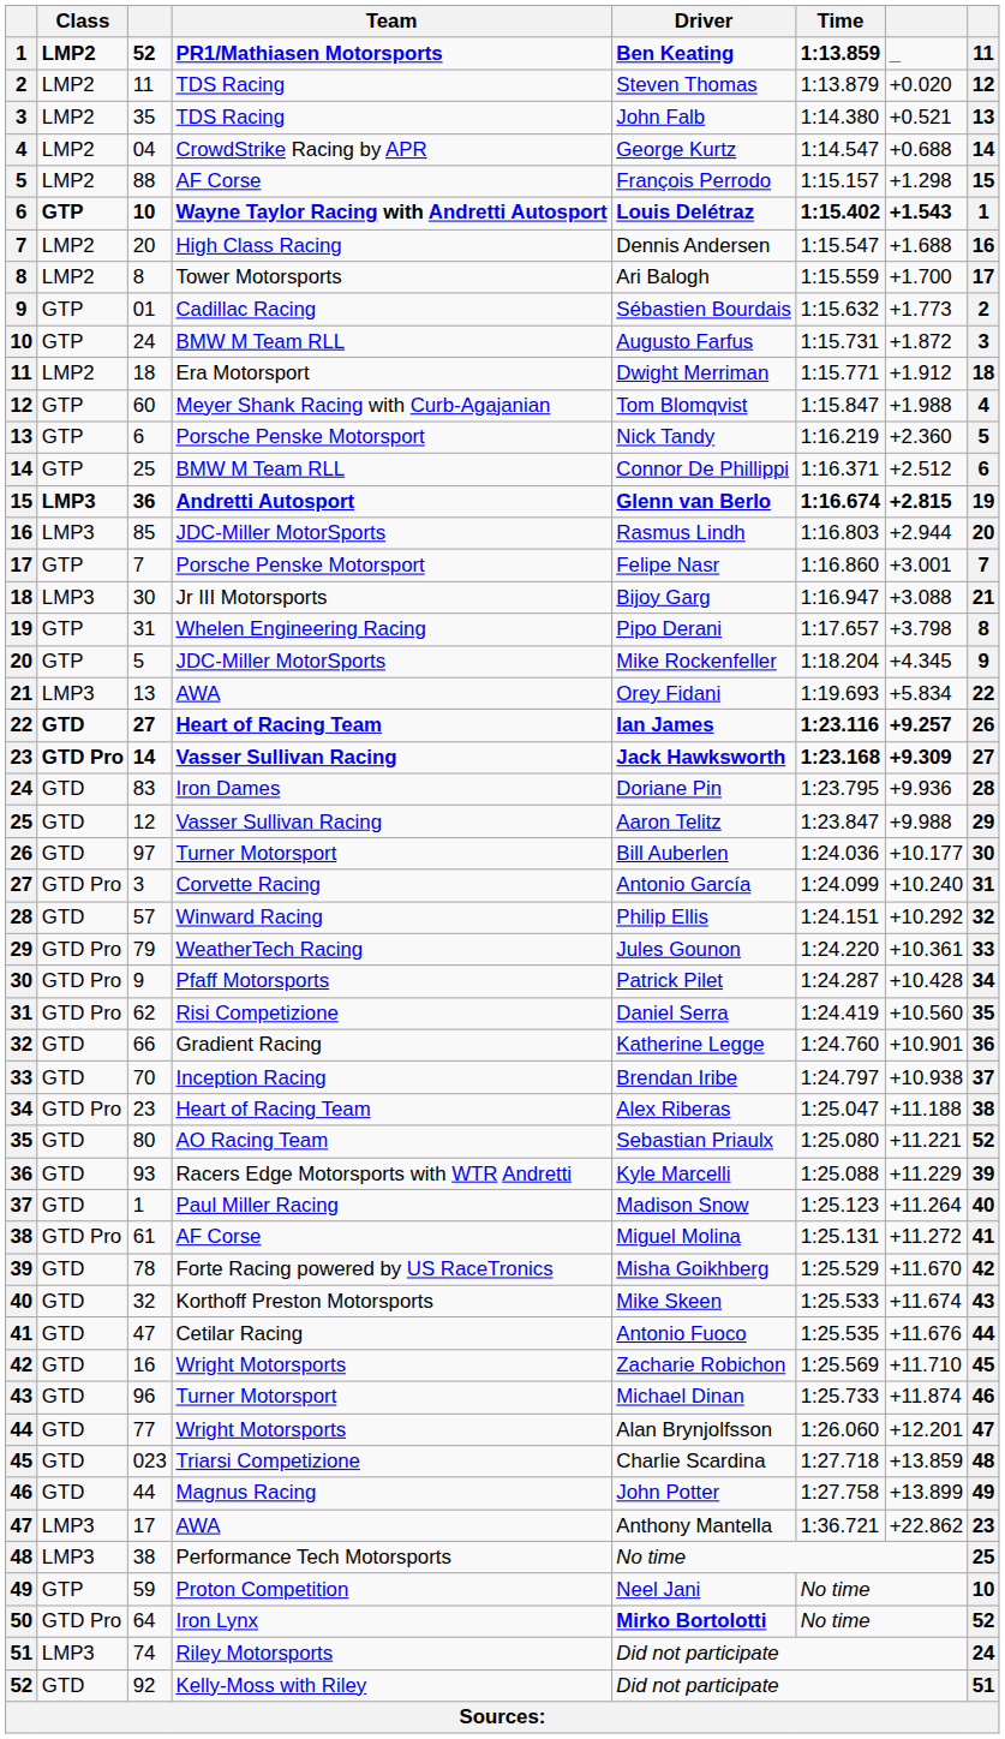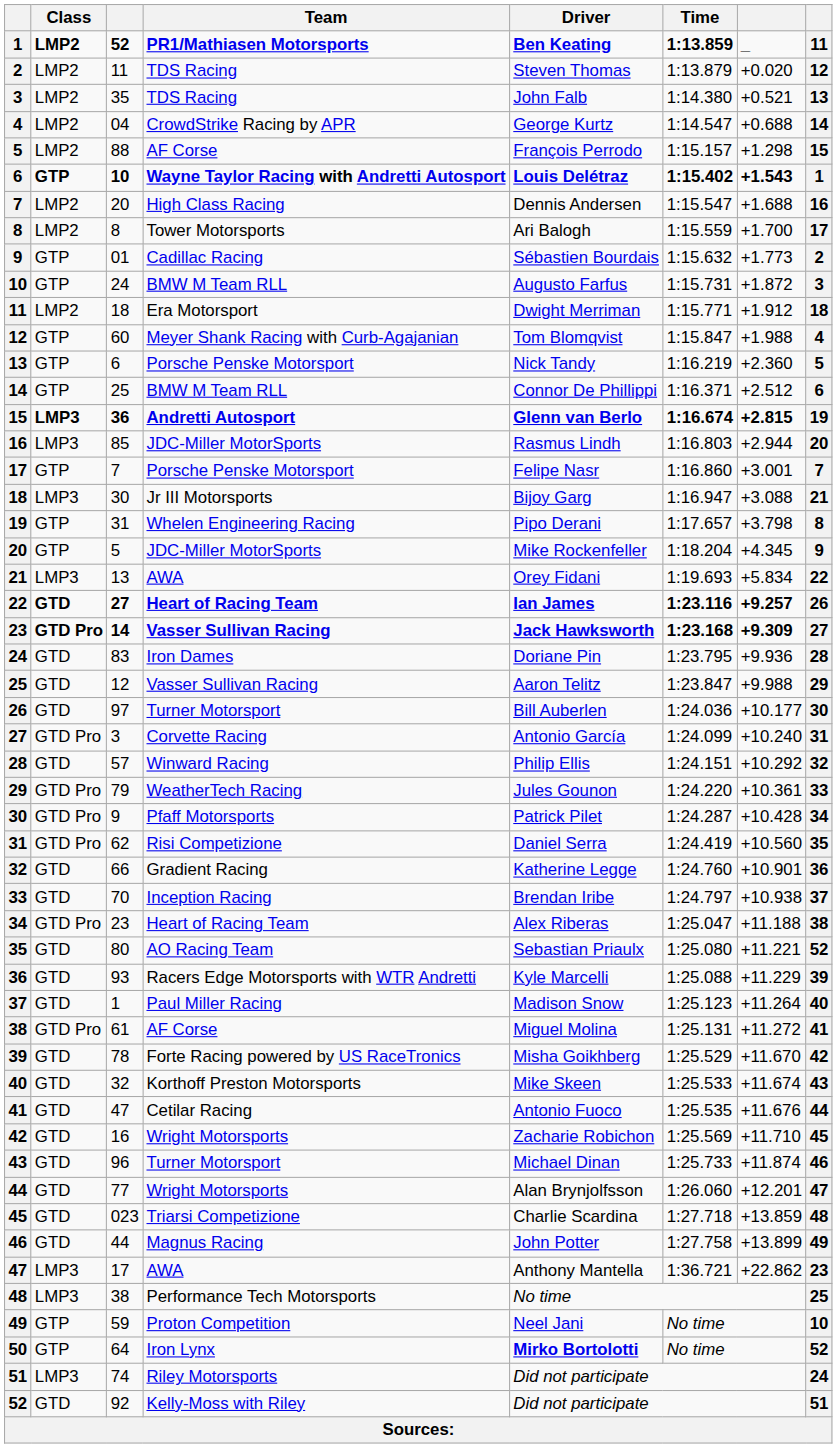 <table class="wikitable">
 <tr>
 <th></th>
 <th>Class</th>
 <th></th>
 <th>Team</th>
 <th>Driver</th>
 <th>Time</th>
 <th></th>
 <th></th>
 </tr>
 <tr style="font-weight:bold">
 <th>1</th>
 <td>LMP2</td>
 <td>52</td>
 <td> <a href='#'>PR1/Mathiasen Motorsports</a></td>
 <td> <a href='#'>Ben Keating</a></td>
 <td>1:13.859</td>
 <td>_</td>
 <th>11</th>
 </tr>
 <tr>
 <th>2</th>
 <td>LMP2</td>
 <td>11</td>
 <td> <a href='#'>TDS Racing</a></td>
 <td> <a href='#'>Steven Thomas</a></td>
 <td>1:13.879</td>
 <td>+0.020</td>
 <th>12</th>
 </tr>
 <tr>
 <th>3</th>
 <td>LMP2</td>
 <td>35</td>
 <td> <a href='#'>TDS Racing</a></td>
 <td> <a href='#'>John Falb</a></td>
 <td>1:14.380</td>
 <td>+0.521</td>
 <th>13</th>
 </tr>
 <tr>
 <th>4</th>
 <td>LMP2</td>
 <td>04</td>
 <td> <a href='#'>CrowdStrike</a> Racing by <a href='#'>APR</a></td>
 <td> <a href='#'>George Kurtz</a></td>
 <td>1:14.547</td>
 <td>+0.688</td>
 <th>14</th>
 </tr>
 <tr>
 <th>5</th>
 <td>LMP2</td>
 <td>88</td>
 <td> <a href='#'>AF Corse</a></td>
 <td> <a href='#'>François Perrodo</a></td>
 <td>1:15.157</td>
 <td>+1.298</td>
 <th>15</th>
 </tr>
 <tr style="font-weight:bold">
 <th>6</th>
 <td>GTP</td>
 <td>10</td>
 <td> <a href='#'>Wayne Taylor Racing</a> with <a href='#'>Andretti Autosport</a></td>
 <td> <a href='#'>Louis Delétraz</a></td>
 <td>1:15.402</td>
 <td>+1.543</td>
 <th>1</th>
 </tr>
 <tr>
 <th>7</th>
 <td>LMP2</td>
 <td>20</td>
 <td> <a href='#'>High Class Racing</a></td>
 <td> Dennis Andersen</td>
 <td>1:15.547</td>
 <td>+1.688</td>
 <th>16</th>
 </tr>
 <tr>
 <th>8</th>
 <td>LMP2</td>
 <td>8</td>
 <td> Tower Motorsports</td>
 <td> Ari Balogh</td>
 <td>1:15.559</td>
 <td>+1.700</td>
 <th>17</th>
 </tr>
 <tr>
 <th>9</th>
 <td>GTP</td>
 <td>01</td>
 <td> <a href='#'>Cadillac Racing</a></td>
 <td> <a href='#'>Sébastien Bourdais</a></td>
 <td>1:15.632</td>
 <td>+1.773</td>
 <th>2</th>
 </tr>
 <tr>
 <th>10</th>
 <td>GTP</td>
 <td>24</td>
 <td> <a href='#'>BMW M Team RLL</a></td>
 <td> <a href='#'>Augusto Farfus</a></td>
 <td>1:15.731</td>
 <td>+1.872</td>
 <th>3</th>
 </tr>
 <tr>
 <th>11</th>
 <td>LMP2</td>
 <td>18</td>
 <td> Era Motorsport</td>
 <td> <a href='#'>Dwight Merriman</a></td>
 <td>1:15.771</td>
 <td>+1.912</td>
 <th>18</th>
 </tr>
 <tr>
 <th>12</th>
 <td>GTP</td>
 <td>60</td>
 <td> <a href='#'>Meyer Shank Racing</a> with <a href='#'>Curb-Agajanian</a></td>
 <td> <a href='#'>Tom Blomqvist</a></td>
 <td>1:15.847</td>
 <td>+1.988</td>
 <th>4</th>
 </tr>
 <tr>
 <th>13</th>
 <td>GTP</td>
 <td>6</td>
 <td> <a href='#'>Porsche Penske Motorsport</a></td>
 <td> <a href='#'>Nick Tandy</a></td>
 <td>1:16.219</td>
 <td>+2.360</td>
 <th>5</th>
 </tr>
 <tr>
 <th>14</th>
 <td>GTP</td>
 <td>25</td>
 <td> <a href='#'>BMW M Team RLL</a></td>
 <td> <a href='#'>Connor De Phillippi</a></td>
 <td>1:16.371</td>
 <td>+2.512</td>
 <th>6</th>
 </tr>
 <tr style="font-weight:bold">
 <th>15</th>
 <td>LMP3</td>
 <td>36</td>
 <td> <a href='#'>Andretti Autosport</a></td>
 <td> <a href='#'>Glenn van Berlo</a></td>
 <td>1:16.674</td>
 <td>+2.815</td>
 <th>19</th>
 </tr>
 <tr>
 <th>16</th>
 <td>LMP3</td>
 <td>85</td>
 <td> <a href='#'>JDC-Miller MotorSports</a></td>
 <td> <a href='#'>Rasmus Lindh</a></td>
 <td>1:16.803</td>
 <td>+2.944</td>
 <th>20</th>
 </tr>
 <tr>
 <th>17</th>
 <td>GTP</td>
 <td>7</td>
 <td> <a href='#'>Porsche Penske Motorsport</a></td>
 <td> <a href='#'>Felipe Nasr</a></td>
 <td>1:16.860</td>
 <td>+3.001</td>
 <th>7</th>
 </tr>
 <tr>
 <th>18</th>
 <td>LMP3</td>
 <td>30</td>
 <td> Jr III Motorsports</td>
 <td> <a href='#'>Bijoy Garg</a></td>
 <td>1:16.947</td>
 <td>+3.088</td>
 <th>21</th>
 </tr>
 <tr>
 <th>19</th>
 <td>GTP</td>
 <td>31</td>
 <td> <a href='#'>Whelen Engineering Racing</a></td>
 <td> <a href='#'>Pipo Derani</a></td>
 <td>1:17.657</td>
 <td>+3.798</td>
 <th>8</th>
 </tr>
 <tr>
 <th>20</th>
 <td>GTP</td>
 <td>5</td>
 <td> <a href='#'>JDC-Miller MotorSports</a></td>
 <td> <a href='#'>Mike Rockenfeller</a></td>
 <td>1:18.204</td>
 <td>+4.345</td>
 <th>9</th>
 </tr>
 <tr>
 <th>21</th>
 <td>LMP3</td>
 <td>13</td>
 <td> <a href='#'>AWA</a></td>
 <td> <a href='#'>Orey Fidani</a></td>
 <td>1:19.693</td>
 <td>+5.834</td>
 <th>22</th>
 </tr>
 <tr style="font-weight:bold">
 <th>22</th>
 <td>GTD</td>
 <td>27</td>
 <td> <a href='#'>Heart of Racing Team</a></td>
 <td> <a href='#'>Ian James</a></td>
 <td>1:23.116</td>
 <td>+9.257</td>
 <th>26</th>
 </tr>
 <tr style="font-weight:bold">
 <th>23</th>
 <td>GTD Pro</td>
 <td>14</td>
 <td> <a href='#'>Vasser Sullivan Racing</a></td>
 <td> <a href='#'>Jack Hawksworth</a></td>
 <td>1:23.168</td>
 <td>+9.309</td>
 <th>27</th>
 </tr>
 <tr>
 <th>24</th>
 <td>GTD</td>
 <td>83</td>
 <td> <a href='#'>Iron Dames</a></td>
 <td> <a href='#'>Doriane Pin</a></td>
 <td>1:23.795</td>
 <td>+9.936</td>
 <th>28</th>
 </tr>
 <tr>
 <th>25</th>
 <td>GTD</td>
 <td>12</td>
 <td> <a href='#'>Vasser Sullivan Racing</a></td>
 <td> <a href='#'>Aaron Telitz</a></td>
 <td>1:23.847</td>
 <td>+9.988</td>
 <th>29</th>
 </tr>
 <tr>
 <th>26</th>
 <td>GTD</td>
 <td>97</td>
 <td> <a href='#'>Turner Motorsport</a></td>
 <td> <a href='#'>Bill Auberlen</a></td>
 <td>1:24.036</td>
 <td>+10.177</td>
 <th>30</th>
 </tr>
 <tr>
 <th>27</th>
 <td>GTD Pro</td>
 <td>3</td>
 <td> <a href='#'>Corvette Racing</a></td>
 <td> <a href='#'>Antonio García</a></td>
 <td>1:24.099</td>
 <td>+10.240</td>
 <th>31</th>
 </tr>
 <tr>
 <th>28</th>
 <td>GTD</td>
 <td>57</td>
 <td> <a href='#'>Winward Racing</a></td>
 <td> <a href='#'>Philip Ellis</a></td>
 <td>1:24.151</td>
 <td>+10.292</td>
 <th>32</th>
 </tr>
 <tr>
 <th>29</th>
 <td>GTD Pro</td>
 <td>79</td>
 <td> <a href='#'>WeatherTech Racing</a></td>
 <td> <a href='#'>Jules Gounon</a></td>
 <td>1:24.220</td>
 <td>+10.361</td>
 <th>33</th>
 </tr>
 <tr>
 <th>30</th>
 <td>GTD Pro</td>
 <td>9</td>
 <td> <a href='#'>Pfaff Motorsports</a></td>
 <td> <a href='#'>Patrick Pilet</a></td>
 <td>1:24.287</td>
 <td>+10.428</td>
 <th>34</th>
 </tr>
 <tr>
 <th>31</th>
 <td>GTD Pro</td>
 <td>62</td>
 <td> <a href='#'>Risi Competizione</a></td>
 <td> <a href='#'>Daniel Serra</a></td>
 <td>1:24.419</td>
 <td>+10.560</td>
 <th>35</th>
 </tr>
 <tr>
 <th>32</th>
 <td>GTD</td>
 <td>66</td>
 <td> Gradient Racing</td>
 <td> <a href='#'>Katherine Legge</a></td>
 <td>1:24.760</td>
 <td>+10.901</td>
 <th>36</th>
 </tr>
 <tr>
 <th>33</th>
 <td>GTD</td>
 <td>70</td>
 <td> <a href='#'>Inception Racing</a></td>
 <td> <a href='#'>Brendan Iribe</a></td>
 <td>1:24.797</td>
 <td>+10.938</td>
 <th>37</th>
 </tr>
 <tr>
 <th>34</th>
 <td>GTD Pro</td>
 <td>23</td>
 <td> <a href='#'>Heart of Racing Team</a></td>
 <td> <a href='#'>Alex Riberas</a></td>
 <td>1:25.047</td>
 <td>+11.188</td>
 <th>38</th>
 </tr>
 <tr>
 <th>35</th>
 <td>GTD</td>
 <td>80</td>
 <td> <a href='#'>AO Racing Team</a></td>
 <td> <a href='#'>Sebastian Priaulx</a></td>
 <td>1:25.080</td>
 <td>+11.221</td>
 <th>52</th>
 </tr>
 <tr>
 <th>36</th>
 <td>GTD</td>
 <td>93</td>
 <td> Racers Edge Motorsports with <a href='#'>WTR</a> <a href='#'>Andretti</a></td>
 <td> <a href='#'>Kyle Marcelli</a></td>
 <td>1:25.088</td>
 <td>+11.229</td>
 <th>39</th>
 </tr>
 <tr>
 <th>37</th>
 <td>GTD</td>
 <td>1</td>
 <td> <a href='#'>Paul Miller Racing</a></td>
 <td> <a href='#'>Madison Snow</a></td>
 <td>1:25.123</td>
 <td>+11.264</td>
 <th>40</th>
 </tr>
 <tr>
 <th>38</th>
 <td>GTD Pro</td>
 <td>61</td>
 <td> <a href='#'>AF Corse</a></td>
 <td> <a href='#'>Miguel Molina</a></td>
 <td>1:25.131</td>
 <td>+11.272</td>
 <th>41</th>
 </tr>
 <tr>
 <th>39</th>
 <td>GTD</td>
 <td>78</td>
 <td> Forte Racing powered by <a href='#'>US RaceTronics</a></td>
 <td> <a href='#'>Misha Goikhberg</a></td>
 <td>1:25.529</td>
 <td>+11.670</td>
 <th>42</th>
 </tr>
 <tr>
 <th>40</th>
 <td>GTD</td>
 <td>32</td>
 <td> Korthoff Preston Motorsports</td>
 <td> <a href='#'>Mike Skeen</a></td>
 <td>1:25.533</td>
 <td>+11.674</td>
 <th>43</th>
 </tr>
 <tr>
 <th>41</th>
 <td>GTD</td>
 <td>47</td>
 <td> Cetilar Racing</td>
 <td> <a href='#'>Antonio Fuoco</a></td>
 <td>1:25.535<em></em></td>
 <td>+11.676</td>
 <th>44</th>
 </tr>
 <tr>
 <th>42</th>
 <td>GTD</td>
 <td>16</td>
 <td> <a href='#'>Wright Motorsports</a></td>
 <td> <a href='#'>Zacharie Robichon</a></td>
 <td>1:25.569</td>
 <td>+11.710</td>
 <th>45</th>
 </tr>
 <tr>
 <th>43</th>
 <td>GTD</td>
 <td>96</td>
 <td> <a href='#'>Turner Motorsport</a></td>
 <td> <a href='#'>Michael Dinan</a></td>
 <td>1:25.733</td>
 <td>+11.874</td>
 <th>46</th>
 </tr>
 <tr>
 <th>44</th>
 <td>GTD</td>
 <td>77</td>
 <td> <a href='#'>Wright Motorsports</a></td>
 <td> Alan Brynjolfsson</td>
 <td>1:26.060</td>
 <td>+12.201</td>
 <th>47</th>
 </tr>
 <tr>
 <th>45</th>
 <td>GTD</td>
 <td>023</td>
 <td> <a href='#'>Triarsi Competizione</a></td>
 <td> Charlie Scardina</td>
 <td>1:27.718</td>
 <td>+13.859</td>
 <th>48</th>
 </tr>
 <tr>
 <th>46</th>
 <td>GTD</td>
 <td>44</td>
 <td> <a href='#'>Magnus Racing</a></td>
 <td> <a href='#'>John Potter</a></td>
 <td>1:27.758</td>
 <td>+13.899</td>
 <th>49</th>
 </tr>
 <tr>
 <th>47</th>
 <td>LMP3</td>
 <td>17</td>
 <td> <a href='#'>AWA</a></td>
 <td> Anthony Mantella</td>
 <td>1:36.721</td>
 <td>+22.862</td>
 <th>23</th>
 </tr>
 <tr>
 <th>48</th>
 <td>LMP3</td>
 <td>38</td>
 <td> Performance Tech Motorsports</td>
 <td colspan="3"><em>No time</em></td>
 <th>25</th>
 </tr>
 <tr>
 <th>49</th>
 <td>GTP</td>
 <td>59</td>
 <td> <a href='#'>Proton Competition</a></td>
 <td> <a href='#'>Neel Jani</a></td>
 <td colspan="2"><em>No time</em></td>
 <th>10</th>
 </tr>
 <tr>
 <th>50</th>
-<td>GTD Pro</td>
+<td>GTP</td>
 <td>64</td>
 <td> <a href='#'>Iron Lynx</a></td>
 <td><strong> <a href='#'>Mirko Bortolotti</a></strong></td>
 <td colspan="2"><em>No time</em></td>
 <th>52</th>
 </tr>
 <tr>
 <th>51</th>
 <td>LMP3</td>
 <td>74</td>
 <td> <a href='#'>Riley Motorsports</a></td>
 <td colspan="3"><em>Did not participate</em></td>
 <th>24</th>
 </tr>
 <tr>
 <th>52</th>
 <td>GTD</td>
 <td>92</td>
 <td> <a href='#'>Kelly-Moss with Riley</a></td>
 <td colspan="3"><em>Did not participate</em></td>
 <th>51</th>
 </tr>
 <tr>
 <th colspan="8">Sources:</th>
 </tr>
 </table>
